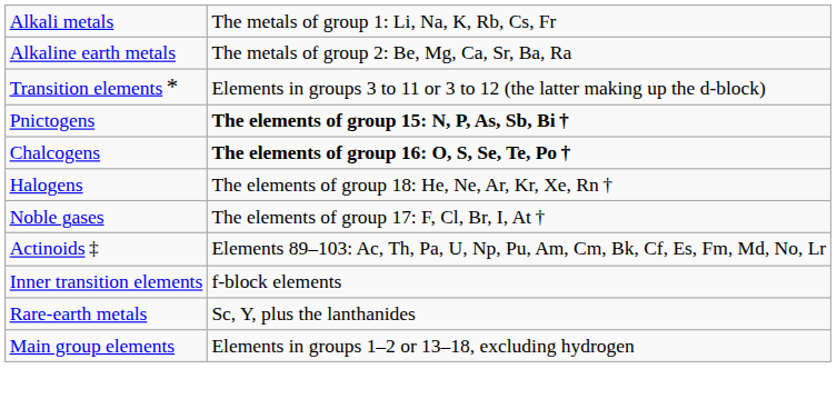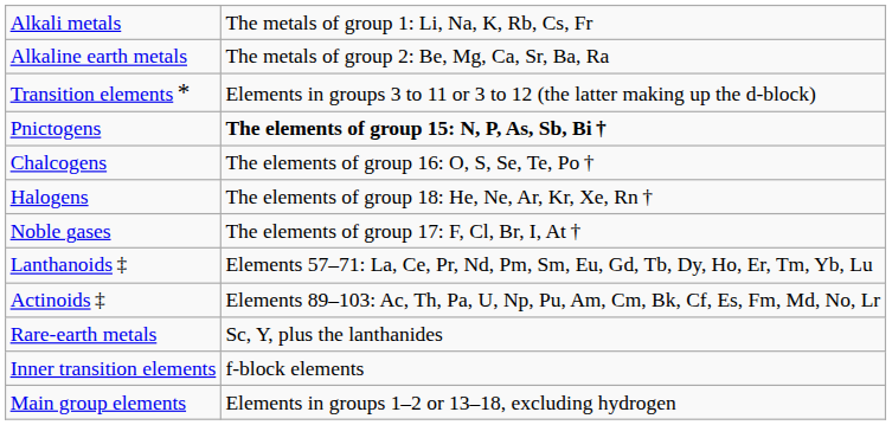 <table class="wikitable" style="font-size: 95%">
 <tr>
 <td><a href='#'>Alkali metals</a></td>
 <td>The metals of group 1: Li, Na, K, Rb, Cs, Fr</td>
 </tr>
 <tr>
 <td><a href='#'>Alkaline earth metals</a></td>
 <td>The metals of group 2: Be, Mg, Ca, Sr, Ba, Ra</td>
 </tr>
 <tr>
 <td><a href='#'>Transition elements</a> <big>*</big></td>
 <td>Elements in groups 3 to 11 or 3 to 12 (the latter making up the d-block)</td>
 </tr>
 <tr>
 <td><a href='#'>Pnictogens</a></td>
 <td><strong>The elements of group 15: N, P, As, Sb, Bi †</strong></td>
 </tr>
 <tr>
 <td><a href='#'>Chalcogens</a></td>
-<td><strong>The elements of group 16: O, S, Se, Te, Po †</strong></td>
+<td>The elements of group 16: O, S, Se, Te, Po †</td>
 </tr>
 <tr>
 <td><a href='#'>Halogens</a></td>
 <td>The elements of group 18: He, Ne, Ar, Kr, Xe, Rn †</td>
 </tr>
 <tr>
 <td><a href='#'>Noble gases</a></td>
 <td>The elements of group 17: F, Cl, Br, I, At †</td>
 </tr>
 <tr>
+<td><a href='#'>Lanthanoids</a> ‡</td>
+<td>Elements 57–71: La, Ce, Pr, Nd, Pm, Sm, Eu, Gd, Tb, Dy, Ho, Er, Tm, Yb, Lu</td>
+</tr>
+<tr>
 <td><a href='#'>Actinoids</a> ‡</td>
 <td>Elements 89–103: Ac, Th, Pa, U, Np, Pu, Am, Cm, Bk, Cf, Es, Fm, Md, No, Lr</td>
+</tr>
+<tr>
+<td><a href='#'>Rare-earth metals</a></td>
+<td>Sc, Y, plus the lanthanides</td>
 </tr>
 <tr>
 <td><a href='#'>Inner transition elements</a></td>
 <td>f-block elements</td>
 </tr>
 <tr>
-<td><a href='#'>Rare-earth metals</a></td>
-<td>Sc, Y, plus the lanthanides</td>
-</tr>
-<tr>
 <td><a href='#'>Main group elements</a></td>
 <td>Elements in groups 1–2 or 13–18, excluding hydrogen</td>
 </tr>
 </table>
